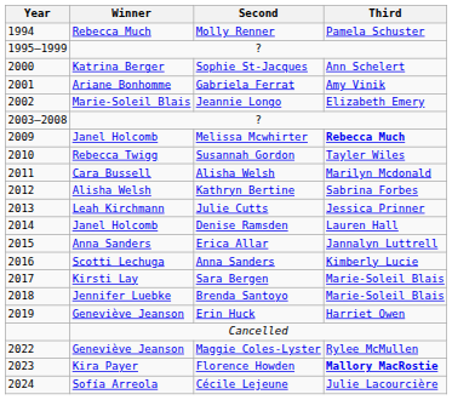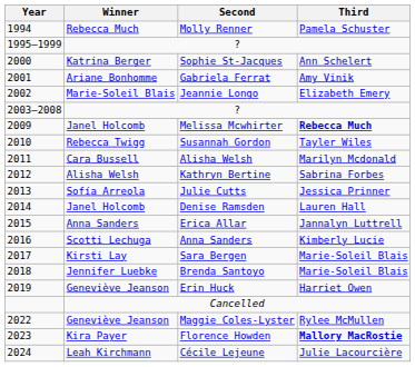 <table class="wikitable sortable" style="font-size:95%">
 <tr>
 <th>Year</th>
 <th>Winner</th>
 <th>Second</th>
 <th>Third</th>
 </tr>
 <tr>
 <td>1994</td>
 <td> <a href='#'>Rebecca Much</a></td>
 <td> <a href='#'>Molly Renner</a></td>
 <td> <a href='#'>Pamela Schuster</a></td>
 </tr>
 <tr>
 <td>1995–1999</td>
 <td colspan=3 align=center>?</td>
 </tr>
 <tr>
 <td>2000</td>
 <td> <a href='#'>Katrina Berger</a></td>
 <td> <a href='#'>Sophie St-Jacques</a></td>
 <td> <a href='#'>Ann Schelert</a></td>
 </tr>
 <tr>
 <td>2001</td>
 <td> <a href='#'>Ariane Bonhomme</a></td>
 <td> <a href='#'>Gabriela Ferrat</a></td>
 <td> <a href='#'>Amy Vinik</a></td>
 </tr>
 <tr>
 <td>2002</td>
 <td> <a href='#'>Marie-Soleil Blais</a></td>
 <td> <a href='#'>Jeannie Longo</a></td>
 <td> <a href='#'>Elizabeth Emery</a></td>
 </tr>
 <tr>
 <td>2003–2008</td>
 <td colspan=3 align=center>?</td>
 </tr>
 <tr>
 <td>2009</td>
 <td> <a href='#'>Janel Holcomb</a></td>
 <td> <a href='#'>Melissa Mcwhirter</a></td>
 <td><strong> <a href='#'>Rebecca Much</a></strong></td>
 </tr>
 <tr>
 <td>2010</td>
 <td> <a href='#'>Rebecca Twigg</a></td>
 <td> <a href='#'>Susannah Gordon</a></td>
 <td> <a href='#'>Tayler Wiles</a></td>
 </tr>
 <tr>
 <td>2011</td>
 <td> <a href='#'>Cara Bussell</a></td>
 <td> <a href='#'>Alisha Welsh</a></td>
 <td> <a href='#'>Marilyn Mcdonald</a></td>
 </tr>
 <tr>
 <td>2012</td>
 <td> <a href='#'>Alisha Welsh</a></td>
 <td> <a href='#'>Kathryn Bertine</a></td>
 <td> <a href='#'>Sabrina Forbes</a></td>
 </tr>
 <tr>
 <td>2013</td>
-<td> <a href='#'>Leah Kirchmann</a></td>
+<td> <a href='#'>Sofía Arreola</a></td>
 <td> <a href='#'>Julie Cutts</a></td>
 <td> <a href='#'>Jessica Prinner</a></td>
 </tr>
 <tr>
 <td>2014</td>
 <td> <a href='#'>Janel Holcomb</a></td>
 <td> <a href='#'>Denise Ramsden</a></td>
 <td> <a href='#'>Lauren Hall</a></td>
 </tr>
 <tr>
 <td>2015</td>
 <td> <a href='#'>Anna Sanders</a></td>
 <td> <a href='#'>Erica Allar</a></td>
 <td> <a href='#'>Jannalyn Luttrell</a></td>
 </tr>
 <tr>
 <td>2016</td>
 <td> <a href='#'>Scotti Lechuga</a></td>
 <td> <a href='#'>Anna Sanders</a></td>
 <td> <a href='#'>Kimberly Lucie</a></td>
 </tr>
 <tr>
 <td>2017</td>
 <td> <a href='#'>Kirsti Lay</a></td>
 <td> <a href='#'>Sara Bergen</a></td>
 <td> <a href='#'>Marie-Soleil Blais</a></td>
 </tr>
 <tr>
 <td>2018</td>
 <td> <a href='#'>Jennifer Luebke</a></td>
 <td> <a href='#'>Brenda Santoyo</a></td>
 <td> <a href='#'>Marie-Soleil Blais</a></td>
 </tr>
 <tr>
 <td>2019</td>
 <td> <a href='#'>Geneviève Jeanson</a></td>
 <td> <a href='#'>Erin Huck</a></td>
 <td> <a href='#'>Harriet Owen</a></td>
 </tr>
 <tr>
 <td></td>
 <td colspan=3 align=center><em>Cancelled</em></td>
 </tr>
 <tr>
 <td>2022</td>
 <td> <a href='#'>Geneviève Jeanson</a></td>
 <td> <a href='#'>Maggie Coles-Lyster</a></td>
 <td> <a href='#'>Rylee McMullen</a></td>
 </tr>
 <tr>
 <td>2023</td>
 <td> <a href='#'>Kira Payer</a></td>
 <td> <a href='#'>Florence Howden</a></td>
 <td><strong> <a href='#'>Mallory MacRostie</a></strong></td>
 </tr>
 <tr>
 <td>2024</td>
-<td> <a href='#'>Sofía Arreola</a></td>
+<td> <a href='#'>Leah Kirchmann</a></td>
 <td> <a href='#'>Cécile Lejeune</a></td>
 <td> <a href='#'>Julie Lacourcière</a></td>
 </tr>
 </table>
